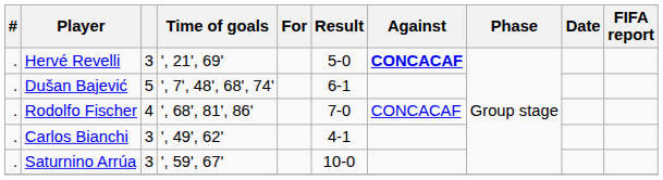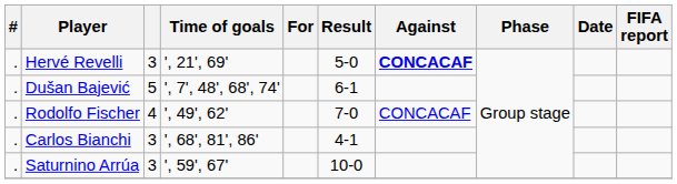 <table class="wikitable plainrowheaders sortable">
 <tr>
 <th scope=col>#</th>
 <th scope=col>Player</th>
 <th scope=col></th>
 <th scope=col>Time of goals</th>
 <th scope=col>For</th>
 <th scope=col>Result</th>
 <th scope=col>Against</th>
 <th scope=col>Phase</th>
 <th scope=col>Date</th>
 <th scope=col class="unsortable">FIFA<br>report</th>
 </tr>
 <tr>
 <td align="right">.</td>
 <td><a href='#'>Hervé Revelli</a></td>
 <td align="center">3</td>
 <td>', 21', 69'</td>
 <td></td>
 <td align=center> 5-0</td>
 <td><strong><a href='#'>CONCACAF</a></strong></td>
 <td rowspan=5>Group stage</td>
 <td></td>
 <td></td>
 </tr>
 <tr>
 <td align="right">.</td>
 <td><a href='#'>Dušan Bajević</a></td>
 <td align="center">5</td>
 <td>', 7', 48', 68', 74'</td>
 <td></td>
 <td align=center> 6-1</td>
 <td></td>
 <td></td>
 <td></td>
 </tr>
 <tr>
 <td align="right">.</td>
 <td><a href='#'>Rodolfo Fischer</a></td>
 <td align="center">4</td>
-<td>', 68', 81', 86'</td>
+<td>', 49', 62'</td>
 <td></td>
 <td align=center> 7-0</td>
 <td><a href='#'>CONCACAF</a></td>
 <td></td>
 <td></td>
 </tr>
 <tr>
 <td align="right">.</td>
 <td><a href='#'>Carlos Bianchi</a></td>
 <td align="center">3</td>
-<td>', 49', 62'</td>
+<td>', 68', 81', 86'</td>
 <td></td>
 <td align=center> 4-1</td>
 <td></td>
 <td></td>
 <td></td>
 </tr>
 <tr>
 <td align="right">.</td>
 <td><a href='#'>Saturnino Arrúa</a></td>
 <td align="center">3</td>
 <td>', 59', 67'</td>
 <td></td>
 <td align=center> 10-0</td>
 <td></td>
 <td></td>
 <td></td>
 </tr>
 <tr>
 </tr>
 </table>
